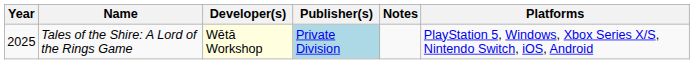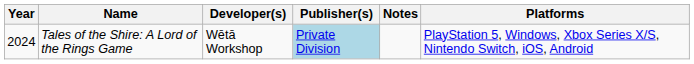 <table class="wikitable">
 <tr>
 <th>Year</th>
 <th>Name</th>
 <th>Developer(s)</th>
 <th>Publisher(s)</th>
 <th>Notes</th>
 <th>Platforms</th>
 </tr>
 <tr>
-<td>2025</td>
+<td>2024</td>
 <td><em>Tales of the Shire: A Lord of the Rings Game</em></td>
-<td style="background: lightyellow;">Wētā Workshop</td>
+<td>Wētā Workshop</td>
 <td style="background: lightblue;"><a href='#'>Private Division</a></td>
 <td></td>
 <td><a href='#'>PlayStation 5</a>, <a href='#'>Windows</a>, <a href='#'>Xbox Series X/S</a>, <a href='#'>Nintendo Switch</a>, <a href='#'>iOS</a>, <a href='#'>Android</a></td>
 </tr>
 </table>
